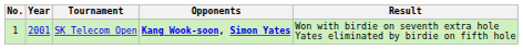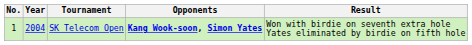 <table class="wikitable" style="font-size:95%;">
 <tr>
 <th>No.</th>
 <th>Year</th>
 <th>Tournament</th>
 <th>Opponents</th>
 <th>Result</th>
 </tr>
 <tr style="background:#D0F0C0;">
 <td align=center>1</td>
-<td><a href='#'>2001</a></td>
+<td><a href='#'>2004</a></td>
 <td><a href='#'>SK Telecom Open</a></td>
 <td><strong> <a href='#'>Kang Wook-soon</a>,  <a href='#'>Simon Yates</a></strong></td>
 <td>Won with birdie on seventh extra hole<br>Yates eliminated by birdie on fifth hole</td>
 </tr>
 </table>
